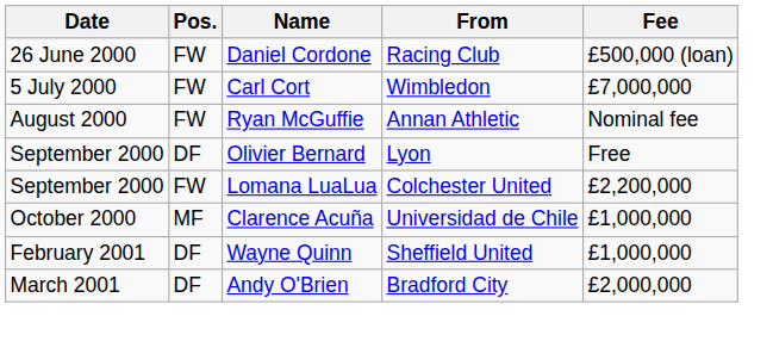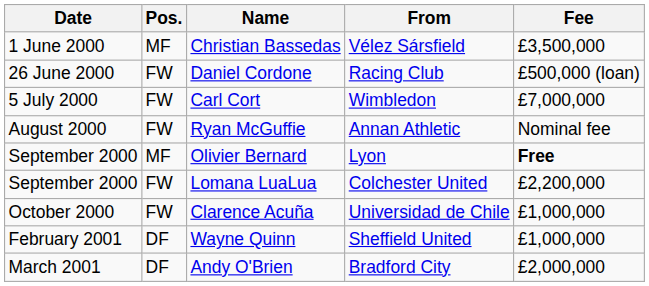 <table class="wikitable">
 <tr>
 <th>Date</th>
 <th>Pos.</th>
 <th>Name</th>
 <th>From</th>
 <th>Fee</th>
+</tr>
+<tr>
+<td>1 June 2000</td>
+<td>MF</td>
+<td> <a href='#'>Christian Bassedas</a></td>
+<td> <a href='#'>Vélez Sársfield</a></td>
+<td>£3,500,000</td>
 </tr>
 <tr>
 <td>26 June 2000</td>
 <td>FW</td>
 <td> <a href='#'>Daniel Cordone</a></td>
 <td> <a href='#'>Racing Club</a></td>
 <td>£500,000 (loan)</td>
 </tr>
 <tr>
 <td>5 July 2000</td>
 <td>FW</td>
 <td> <a href='#'>Carl Cort</a></td>
 <td> <a href='#'>Wimbledon</a></td>
 <td>£7,000,000</td>
 </tr>
 <tr>
 <td>August 2000</td>
 <td>FW</td>
 <td> <a href='#'>Ryan McGuffie</a></td>
 <td> <a href='#'>Annan Athletic</a></td>
 <td>Nominal fee</td>
 </tr>
 <tr>
 <td>September 2000</td>
-<td>DF</td>
+<td>MF</td>
 <td> <a href='#'>Olivier Bernard</a></td>
 <td> <a href='#'>Lyon</a></td>
-<td>Free</td>
+<td><strong>Free</strong></td>
 </tr>
 <tr>
 <td>September 2000</td>
 <td>FW</td>
 <td> <a href='#'>Lomana LuaLua</a></td>
 <td> <a href='#'>Colchester United</a></td>
 <td>£2,200,000</td>
 </tr>
 <tr>
 <td>October 2000</td>
-<td>MF</td>
+<td>FW</td>
 <td> <a href='#'>Clarence Acuña</a></td>
 <td> <a href='#'>Universidad de Chile</a></td>
 <td>£1,000,000</td>
 </tr>
 <tr>
 <td>February 2001</td>
 <td>DF</td>
 <td> <a href='#'>Wayne Quinn</a></td>
 <td> <a href='#'>Sheffield United</a></td>
 <td>£1,000,000</td>
 </tr>
 <tr>
 <td>March 2001</td>
 <td>DF</td>
 <td> <a href='#'>Andy O'Brien</a></td>
 <td> <a href='#'>Bradford City</a></td>
 <td>£2,000,000</td>
 </tr>
 </table>
